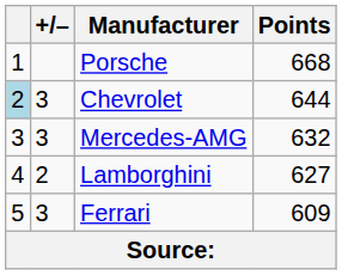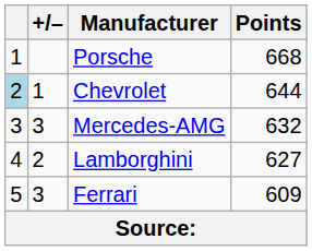 <table class="wikitable" style="font-size: 95%;">
 <tr>
 <th scope="col"></th>
 <th scope="col">+/–</th>
 <th scope="col">Manufacturer</th>
 <th scope="col">Points</th>
 </tr>
 <tr>
 <td align=center>1</td>
 <td align="left"></td>
 <td> <a href='#'>Porsche</a></td>
 <td align=right>668</td>
 </tr>
 <tr>
 <td align=center style="background: lightblue;">2</td>
-<td align="left"> 3</td>
+<td align="left"> 1</td>
 <td> <a href='#'>Chevrolet</a></td>
 <td align=right>644</td>
 </tr>
 <tr>
 <td align=center>3</td>
 <td align="left"> 3</td>
 <td> <a href='#'>Mercedes-AMG</a></td>
 <td align=right>632</td>
 </tr>
 <tr>
 <td align=center>4</td>
 <td align="left"> 2</td>
 <td> <a href='#'>Lamborghini</a></td>
 <td align=right>627</td>
 </tr>
 <tr>
 <td align=center>5</td>
 <td align="left"> 3</td>
 <td> <a href='#'>Ferrari</a></td>
 <td align=right>609</td>
 </tr>
 <tr>
 <th colspan=5>Source:</th>
 </tr>
 </table>
